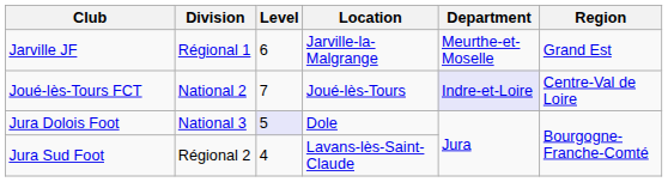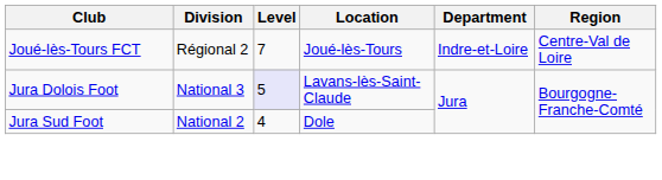 <table class="wikitable sortable" width=100% style="font-size:90%">
 <tr>
 <th width=25%>Club</th>
 <th width=12%>Division</th>
 <th width=5%>Level</th>
 <th width=20%>Location</th>
 <th width=15%>Department</th>
 <th width=18%>Region</th>
 </tr>
 <tr>
-<td><a href='#'>Jarville JF</a></td>
-<td><a href='#'>Régional 1</a></td>
-<td>6</td>
-<td><a href='#'>Jarville-la-Malgrange</a></td>
-<td><a href='#'>Meurthe-et-Moselle</a></td>
-<td><a href='#'>Grand Est</a></td>
-</tr>
-<tr>
 <td><a href='#'>Joué-lès-Tours FCT</a></td>
-<td><a href='#'>National 2</a></td>
+<td>Régional 2</td>
 <td>7</td>
 <td><a href='#'>Joué-lès-Tours</a></td>
-<td style="background: lavender;"><a href='#'>Indre-et-Loire</a></td>
+<td><a href='#'>Indre-et-Loire</a></td>
 <td><a href='#'>Centre-Val de Loire</a></td>
 </tr>
 <tr>
 <td><a href='#'>Jura Dolois Foot</a></td>
 <td><a href='#'>National 3</a></td>
 <td style="background: lavender;">5</td>
-<td><a href='#'>Dole</a></td>
+<td><a href='#'>Lavans-lès-Saint-Claude</a></td>
 <td rowspan="2"><a href='#'>Jura</a></td>
 <td rowspan="2"><a href='#'>Bourgogne-Franche-Comté</a></td>
 </tr>
 <tr>
 <td><a href='#'>Jura Sud Foot</a></td>
-<td>Régional 2</td>
+<td><a href='#'>National 2</a></td>
 <td>4</td>
-<td><a href='#'>Lavans-lès-Saint-Claude</a></td>
+<td><a href='#'>Dole</a></td>
 </tr>
 </table>
